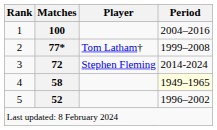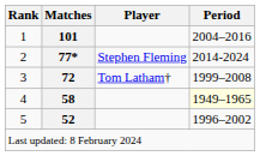 <table class="wikitable plainrowheaders sortable">
 <tr>
 <th scope=col>Rank</th>
 <th scope=col>Matches</th>
 <th scope=col>Player</th>
 <th scope=col>Period</th>
 </tr>
 <tr>
 <td align=center>1</td>
-<th scope=row style=text-align:center;>100</th>
+<th scope=row style=text-align:center;>101</th>
 <td></td>
 <td>2004–2016</td>
 </tr>
 <tr>
 <td align=center>2</td>
 <th scope=row style=text-align:center;>77*</th>
-<td><a href='#'>Tom Latham</a>†</td>
-<td>1999–2008</td>
+<td><a href='#'>Stephen Fleming</a></td>
+<td>2014-2024</td>
 </tr>
 <tr>
 <td align=center>3</td>
 <th scope=row style=text-align:center;>72</th>
-<td><a href='#'>Stephen Fleming</a></td>
-<td>2014-2024</td>
+<td><a href='#'>Tom Latham</a>†</td>
+<td>1999–2008</td>
 </tr>
 <tr>
 <td align=center>4</td>
 <th scope=row style=text-align:center;>58</th>
 <td></td>
 <td style="background: lightyellow;">1949–1965</td>
 </tr>
 <tr>
 <td align=center>5</td>
 <th scope=row style=text-align:center;>52</th>
 <td></td>
 <td>1996–2002</td>
 </tr>
 <tr class=sortbottom>
 <td colspan=4><small>Last updated: 8 February 2024</small></td>
 </tr>
 </table>
